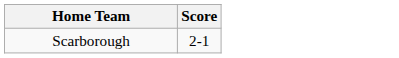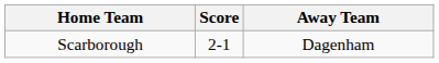 <table class="wikitable" style="text-align:center;">
 <tr>
 <th width=175>Home Team</th>
 <th width=20>Score</th>
+<th width=175>Away Team</th>
 </tr>
 <tr>
 <td>Scarborough</td>
 <td>2-1</td>
+<td>Dagenham</td>
 </tr>
 </table>
